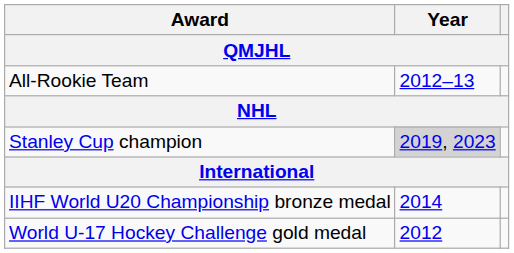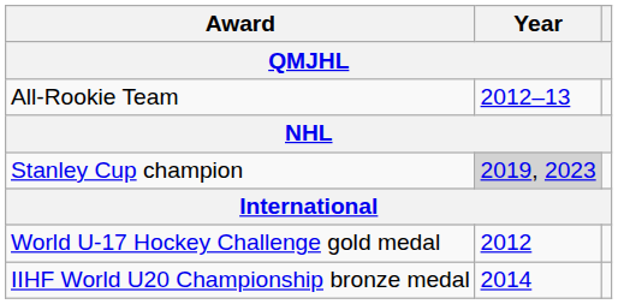 <table class="wikitable">
 <tr>
 <th>Award</th>
 <th>Year</th>
 <th></th>
 </tr>
 <tr>
 <th colspan="3"><a href='#'>QMJHL</a></th>
 </tr>
 <tr>
 <td>All-Rookie Team</td>
 <td><a href='#'>2012–13</a></td>
 <td></td>
 </tr>
 <tr>
 <th colspan="3"><a href='#'>NHL</a></th>
 </tr>
 <tr>
 <td><a href='#'>Stanley Cup</a> champion</td>
 <td style="background: lightgrey;"><a href='#'>2019</a>, <a href='#'>2023</a></td>
 <td></td>
 </tr>
 <tr>
 <th colspan="3"><a href='#'>International</a></th>
 </tr>
 <tr>
+<td><a href='#'>World U-17 Hockey Challenge</a> gold medal</td>
+<td><a href='#'>2012</a></td>
+<td></td>
+</tr>
+<tr>
 <td><a href='#'>IIHF World U20 Championship</a> bronze medal</td>
 <td><a href='#'>2014</a></td>
 <td></td>
 </tr>
-<tr>
-<td><a href='#'>World U-17 Hockey Challenge</a> gold medal</td>
-<td><a href='#'>2012</a></td>
-<td></td>
-</tr>
 </table>
